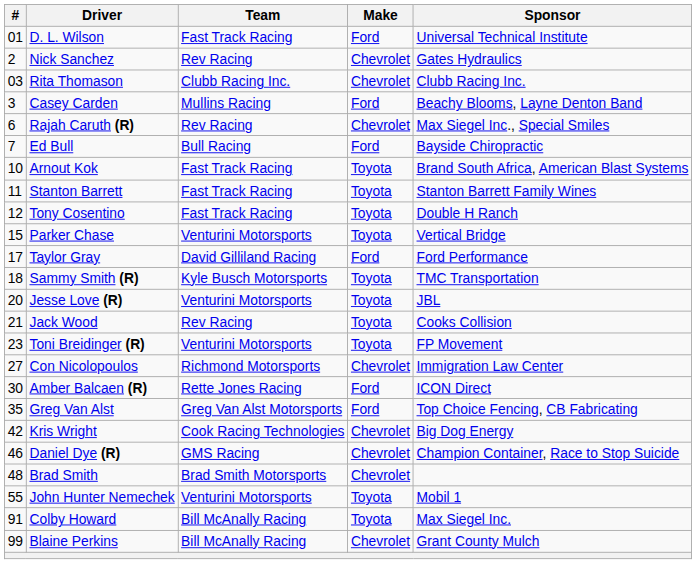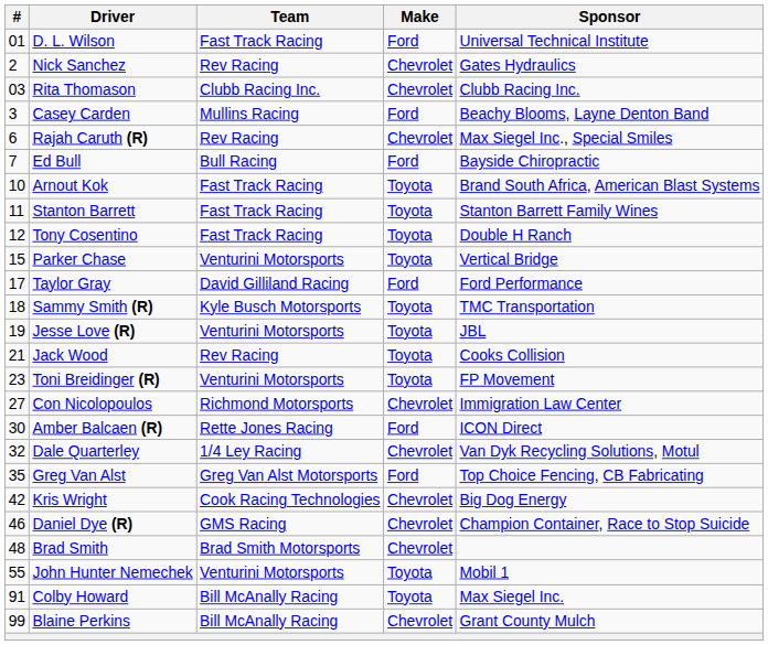 <table class="wikitable" style="font-size:95%">
 <tr>
 <th>#</th>
 <th>Driver</th>
 <th>Team</th>
 <th>Make</th>
 <th>Sponsor</th>
 </tr>
 <tr>
 <td>01</td>
 <td><a href='#'>D. L. Wilson</a></td>
 <td><a href='#'>Fast Track Racing</a></td>
 <td><a href='#'>Ford</a></td>
 <td><a href='#'>Universal Technical Institute</a></td>
 </tr>
 <tr>
 <td>2</td>
 <td><a href='#'>Nick Sanchez</a></td>
 <td><a href='#'>Rev Racing</a></td>
 <td><a href='#'>Chevrolet</a></td>
 <td><a href='#'>Gates Hydraulics</a></td>
 </tr>
 <tr>
 <td>03</td>
 <td><a href='#'>Rita Thomason</a></td>
 <td><a href='#'>Clubb Racing Inc.</a></td>
 <td><a href='#'>Chevrolet</a></td>
 <td><a href='#'>Clubb Racing Inc.</a></td>
 </tr>
 <tr>
 <td>3</td>
 <td><a href='#'>Casey Carden</a></td>
 <td><a href='#'>Mullins Racing</a></td>
 <td><a href='#'>Ford</a></td>
 <td><a href='#'>Beachy Blooms</a>, <a href='#'>Layne Denton Band</a></td>
 </tr>
 <tr>
 <td>6</td>
 <td><a href='#'>Rajah Caruth</a> <strong>(R)</strong></td>
 <td><a href='#'>Rev Racing</a></td>
 <td><a href='#'>Chevrolet</a></td>
 <td><a href='#'>Max Siegel Inc</a>., <a href='#'>Special Smiles</a></td>
 </tr>
 <tr>
 <td>7</td>
 <td><a href='#'>Ed Bull</a></td>
 <td><a href='#'>Bull Racing</a></td>
 <td><a href='#'>Ford</a></td>
 <td><a href='#'>Bayside Chiropractic</a></td>
 </tr>
 <tr>
 <td>10</td>
 <td><a href='#'>Arnout Kok</a></td>
 <td><a href='#'>Fast Track Racing</a></td>
 <td><a href='#'>Toyota</a></td>
 <td><a href='#'>Brand South Africa</a>, <a href='#'>American Blast Systems</a></td>
 </tr>
 <tr>
 <td>11</td>
 <td><a href='#'>Stanton Barrett</a></td>
 <td><a href='#'>Fast Track Racing</a></td>
 <td><a href='#'>Toyota</a></td>
 <td><a href='#'>Stanton Barrett Family Wines</a></td>
 </tr>
 <tr>
 <td>12</td>
 <td><a href='#'>Tony Cosentino</a></td>
 <td><a href='#'>Fast Track Racing</a></td>
 <td><a href='#'>Toyota</a></td>
 <td><a href='#'>Double H Ranch</a></td>
 </tr>
 <tr>
 <td>15</td>
 <td><a href='#'>Parker Chase</a></td>
 <td><a href='#'>Venturini Motorsports</a></td>
 <td><a href='#'>Toyota</a></td>
 <td><a href='#'>Vertical Bridge</a></td>
 </tr>
 <tr>
 <td>17</td>
 <td><a href='#'>Taylor Gray</a></td>
 <td><a href='#'>David Gilliland Racing</a></td>
 <td><a href='#'>Ford</a></td>
 <td><a href='#'>Ford Performance</a></td>
 </tr>
 <tr>
 <td>18</td>
 <td><a href='#'>Sammy Smith</a> <strong>(R)</strong></td>
 <td><a href='#'>Kyle Busch Motorsports</a></td>
 <td><a href='#'>Toyota</a></td>
 <td><a href='#'>TMC Transportation</a></td>
 </tr>
 <tr>
-<td>20</td>
+<td>19</td>
 <td><a href='#'>Jesse Love</a> <strong>(R)</strong></td>
 <td><a href='#'>Venturini Motorsports</a></td>
 <td><a href='#'>Toyota</a></td>
 <td><a href='#'>JBL</a></td>
 </tr>
 <tr>
 <td>21</td>
 <td><a href='#'>Jack Wood</a></td>
 <td><a href='#'>Rev Racing</a></td>
 <td><a href='#'>Toyota</a></td>
 <td><a href='#'>Cooks Collision</a></td>
 </tr>
 <tr>
 <td>23</td>
 <td><a href='#'>Toni Breidinger</a> <strong>(R)</strong></td>
 <td><a href='#'>Venturini Motorsports</a></td>
 <td><a href='#'>Toyota</a></td>
 <td><a href='#'>FP Movement</a></td>
 </tr>
 <tr>
 <td>27</td>
 <td><a href='#'>Con Nicolopoulos</a></td>
 <td><a href='#'>Richmond Motorsports</a></td>
 <td><a href='#'>Chevrolet</a></td>
 <td><a href='#'>Immigration Law Center</a></td>
 </tr>
 <tr>
 <td>30</td>
 <td><a href='#'>Amber Balcaen</a> <strong>(R)</strong></td>
 <td><a href='#'>Rette Jones Racing</a></td>
 <td><a href='#'>Ford</a></td>
 <td><a href='#'>ICON Direct</a></td>
+</tr>
+<tr>
+<td>32</td>
+<td><a href='#'>Dale Quarterley</a></td>
+<td><a href='#'>1/4 Ley Racing</a></td>
+<td><a href='#'>Chevrolet</a></td>
+<td><a href='#'>Van Dyk Recycling Solutions</a>, <a href='#'>Motul</a></td>
 </tr>
 <tr>
 <td>35</td>
 <td><a href='#'>Greg Van Alst</a></td>
 <td><a href='#'>Greg Van Alst Motorsports</a></td>
 <td><a href='#'>Ford</a></td>
 <td><a href='#'>Top Choice Fencing</a>, <a href='#'>CB Fabricating</a></td>
 </tr>
 <tr>
 <td>42</td>
 <td><a href='#'>Kris Wright</a></td>
 <td><a href='#'>Cook Racing Technologies</a></td>
 <td><a href='#'>Chevrolet</a></td>
 <td><a href='#'>Big Dog Energy</a></td>
 </tr>
 <tr>
 <td>46</td>
 <td><a href='#'>Daniel Dye</a> <strong>(R)</strong></td>
 <td><a href='#'>GMS Racing</a></td>
 <td><a href='#'>Chevrolet</a></td>
 <td><a href='#'>Champion Container</a>, <a href='#'>Race to Stop Suicide</a></td>
 </tr>
 <tr>
 <td>48</td>
 <td><a href='#'>Brad Smith</a></td>
 <td><a href='#'>Brad Smith Motorsports</a></td>
 <td><a href='#'>Chevrolet</a></td>
 <td></td>
 </tr>
 <tr>
 <td>55</td>
 <td><a href='#'>John Hunter Nemechek</a></td>
 <td><a href='#'>Venturini Motorsports</a></td>
 <td><a href='#'>Toyota</a></td>
 <td><a href='#'>Mobil 1</a></td>
 </tr>
 <tr>
 <td>91</td>
 <td><a href='#'>Colby Howard</a></td>
 <td><a href='#'>Bill McAnally Racing</a></td>
 <td><a href='#'>Toyota</a></td>
 <td><a href='#'>Max Siegel Inc.</a></td>
 </tr>
 <tr>
 <td>99</td>
 <td><a href='#'>Blaine Perkins</a></td>
 <td><a href='#'>Bill McAnally Racing</a></td>
 <td><a href='#'>Chevrolet</a></td>
 <td><a href='#'>Grant County Mulch</a></td>
 </tr>
 <tr>
 <th colspan="5"></th>
 </tr>
 </table>
